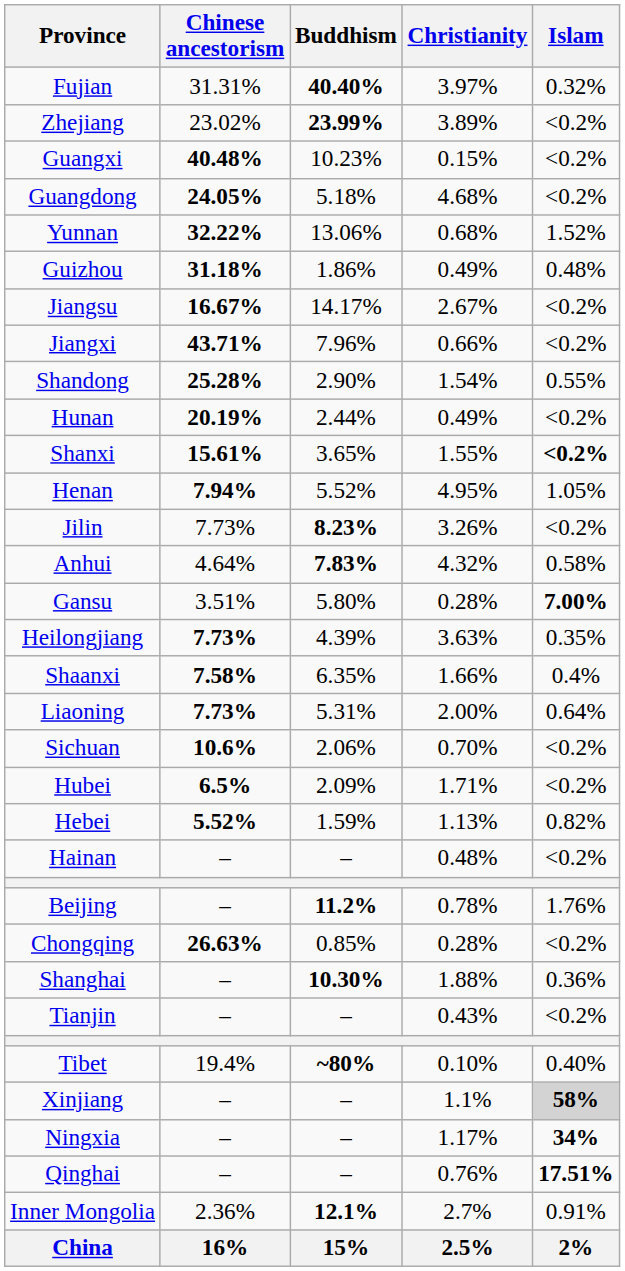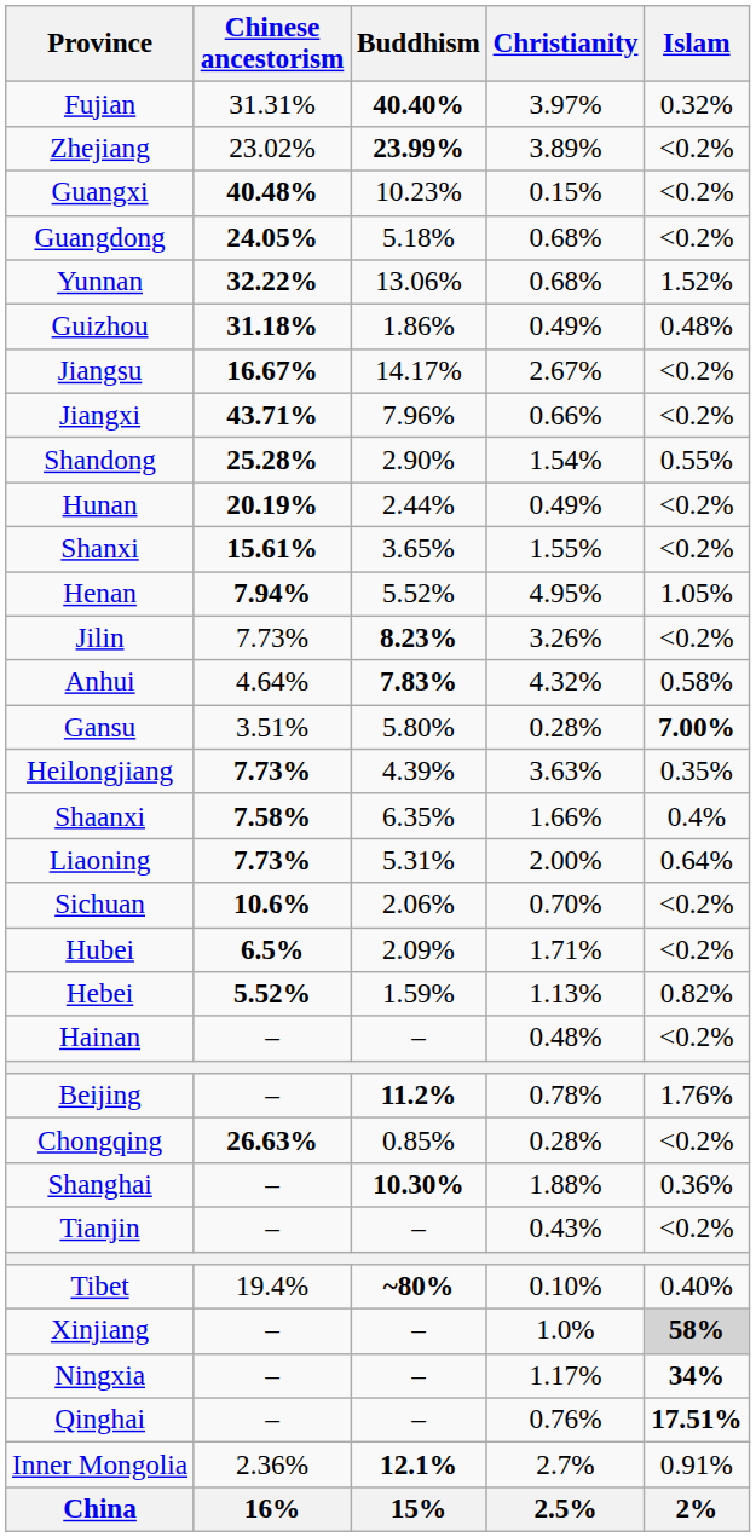 <table class="wikitable sortable">
 <tr>
 <th>Province</th>
 <th><a href='#'>Chinese<br>ancestorism</a></th>
 <th>Buddhism</th>
 <th><a href='#'>Christianity</a></th>
 <th><a href='#'>Islam</a></th>
 </tr>
 <tr style="text-align:center;">
 <td><a href='#'>Fujian</a></td>
 <td>31.31%</td>
 <td><strong>40.40%</strong></td>
 <td>3.97%</td>
 <td>0.32%</td>
 </tr>
 <tr style="text-align:center;">
 <td><a href='#'>Zhejiang</a></td>
 <td>23.02%</td>
 <td><strong>23.99%</strong></td>
 <td>3.89%</td>
 <td><0.2%</td>
 </tr>
 <tr style="text-align:center;">
 <td><a href='#'>Guangxi</a></td>
 <td><strong>40.48%</strong></td>
 <td>10.23%</td>
 <td>0.15%</td>
 <td><0.2%</td>
 </tr>
 <tr style="text-align:center;">
 <td><a href='#'>Guangdong</a></td>
 <td><strong>24.05%</strong></td>
 <td>5.18%</td>
-<td>4.68%</td>
+<td>0.68%</td>
 <td><0.2%</td>
 </tr>
 <tr style="text-align:center;">
 <td><a href='#'>Yunnan</a></td>
 <td><strong>32.22%</strong></td>
 <td>13.06%</td>
 <td>0.68%</td>
 <td>1.52%</td>
 </tr>
 <tr style="text-align:center;">
 <td><a href='#'>Guizhou</a></td>
 <td><strong>31.18%</strong></td>
 <td>1.86%</td>
 <td>0.49%</td>
 <td>0.48%</td>
 </tr>
 <tr style="text-align:center;">
 <td><a href='#'>Jiangsu</a></td>
 <td><strong>16.67%</strong></td>
 <td>14.17%</td>
 <td>2.67%</td>
 <td><0.2%</td>
 </tr>
 <tr style="text-align:center;">
 <td><a href='#'>Jiangxi</a></td>
 <td><strong>43.71%</strong></td>
 <td>7.96%</td>
 <td>0.66%</td>
 <td><0.2%</td>
 </tr>
 <tr style="text-align:center;">
 <td><a href='#'>Shandong</a></td>
 <td><strong>25.28%</strong></td>
 <td>2.90%</td>
 <td>1.54%</td>
 <td>0.55%</td>
 </tr>
 <tr style="text-align:center;">
 <td><a href='#'>Hunan</a></td>
 <td><strong>20.19%</strong></td>
 <td>2.44%</td>
 <td>0.49%</td>
 <td><0.2%</td>
 </tr>
 <tr style="text-align:center;">
 <td><a href='#'>Shanxi</a></td>
 <td><strong>15.61%</strong></td>
 <td>3.65%</td>
 <td>1.55%</td>
-<td><strong><0.2%</strong></td>
+<td><0.2%</td>
 </tr>
 <tr style="text-align:center;">
 <td><a href='#'>Henan</a></td>
 <td><strong>7.94%</strong></td>
 <td>5.52%</td>
 <td>4.95%</td>
 <td>1.05%</td>
 </tr>
 <tr style="text-align:center;">
 <td><a href='#'>Jilin</a></td>
 <td>7.73%</td>
 <td><strong>8.23%</strong></td>
 <td>3.26%</td>
 <td><0.2%</td>
 </tr>
 <tr style="text-align:center;">
 <td><a href='#'>Anhui</a></td>
 <td>4.64%</td>
 <td><strong>7.83%</strong></td>
 <td>4.32%</td>
 <td>0.58%</td>
 </tr>
 <tr style="text-align:center;">
 <td><a href='#'>Gansu</a></td>
 <td>3.51%</td>
 <td>5.80%</td>
 <td>0.28%</td>
 <td><strong>7.00%</strong></td>
 </tr>
 <tr style="text-align:center;">
 <td><a href='#'>Heilongjiang</a></td>
 <td><strong>7.73%</strong></td>
 <td>4.39%</td>
 <td>3.63%</td>
 <td>0.35%</td>
 </tr>
 <tr style="text-align:center;">
 <td><a href='#'>Shaanxi</a></td>
 <td><strong>7.58%</strong></td>
 <td>6.35%</td>
 <td>1.66%</td>
 <td>0.4%</td>
 </tr>
 <tr style="text-align:center;">
 <td><a href='#'>Liaoning</a></td>
 <td><strong>7.73%</strong></td>
 <td>5.31%</td>
 <td>2.00%</td>
 <td>0.64%</td>
 </tr>
 <tr style="text-align:center;">
 <td><a href='#'>Sichuan</a></td>
 <td><strong>10.6%</strong></td>
 <td>2.06%</td>
 <td>0.70%</td>
 <td><0.2%</td>
 </tr>
 <tr style="text-align:center;">
 <td><a href='#'>Hubei</a></td>
 <td><strong>6.5%</strong></td>
 <td>2.09%</td>
 <td>1.71%</td>
 <td><0.2%</td>
 </tr>
 <tr style="text-align:center;">
 <td><a href='#'>Hebei</a></td>
 <td><strong>5.52%</strong></td>
 <td>1.59%</td>
 <td>1.13%</td>
 <td>0.82%</td>
 </tr>
 <tr style="text-align:center;">
 <td><a href='#'>Hainan</a></td>
 <td>–</td>
 <td>–</td>
 <td>0.48%</td>
 <td><0.2%</td>
 </tr>
 <tr>
 <th colspan=5></th>
 </tr>
 <tr style="text-align:center;">
 <td><a href='#'>Beijing</a></td>
 <td>–</td>
 <td><strong>11.2%</strong></td>
 <td>0.78%</td>
 <td>1.76%</td>
 </tr>
 <tr style="text-align:center;">
 <td><a href='#'>Chongqing</a></td>
 <td><strong>26.63%</strong></td>
 <td>0.85%</td>
 <td>0.28%</td>
 <td><0.2%</td>
 </tr>
 <tr style="text-align:center;">
 <td><a href='#'>Shanghai</a></td>
 <td>–</td>
 <td><strong>10.30%</strong></td>
 <td>1.88%</td>
 <td>0.36%</td>
 </tr>
 <tr style="text-align:center;">
 <td><a href='#'>Tianjin</a></td>
 <td>–</td>
 <td>–</td>
 <td>0.43%</td>
 <td><0.2%</td>
 </tr>
 <tr>
 <th colspan=5></th>
 </tr>
 <tr style="text-align:center;">
 <td><a href='#'>Tibet</a></td>
 <td>19.4%</td>
 <td><strong>~80%</strong></td>
 <td>0.10%</td>
 <td>0.40%</td>
 </tr>
 <tr style="text-align:center;">
 <td><a href='#'>Xinjiang</a></td>
 <td>–</td>
 <td>–</td>
-<td>1.1%</td>
+<td>1.0%</td>
 <td style="background: lightgrey;"><strong>58%</strong></td>
 </tr>
 <tr style="text-align:center;">
 <td><a href='#'>Ningxia</a></td>
 <td>–</td>
 <td>–</td>
 <td>1.17%</td>
 <td><strong>34%</strong></td>
 </tr>
 <tr style="text-align:center;">
 <td><a href='#'>Qinghai</a></td>
 <td>–</td>
 <td>–</td>
 <td>0.76%</td>
 <td><strong>17.51%</strong></td>
 </tr>
 <tr style="text-align:center;">
 <td><a href='#'>Inner Mongolia</a></td>
 <td>2.36%</td>
 <td><strong>12.1%</strong></td>
 <td>2.7%</td>
 <td>0.91%</td>
 </tr>
 <tr style="text-align:center;">
 <th><a href='#'>China</a></th>
 <th>16%</th>
 <th>15%</th>
 <th>2.5%</th>
 <th>2%</th>
 </tr>
 </table>
